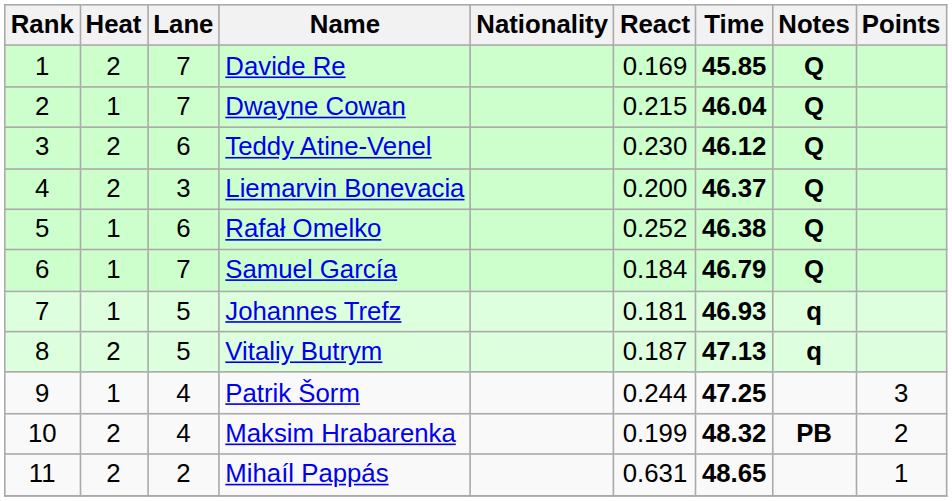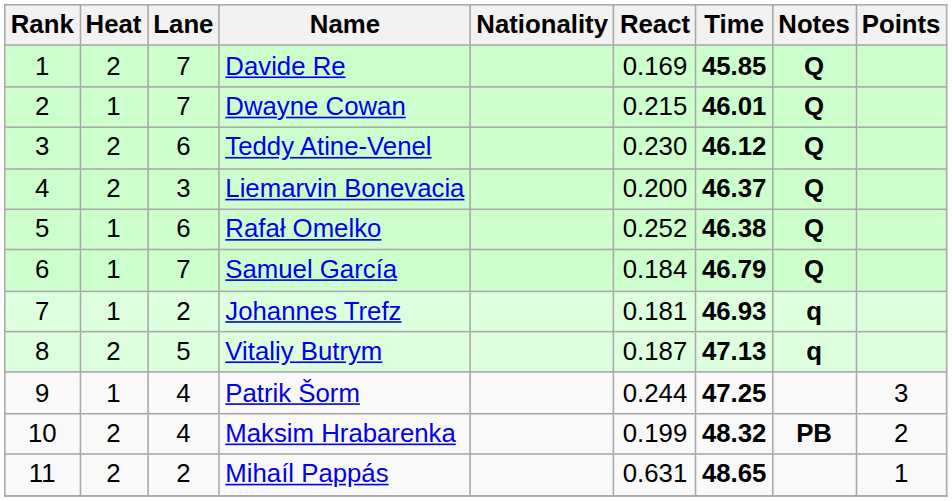 <table class="wikitable sortable" style="text-align:center">
 <tr>
 <th>Rank</th>
 <th>Heat</th>
 <th>Lane</th>
 <th>Name</th>
 <th>Nationality</th>
 <th>React</th>
 <th>Time</th>
 <th>Notes</th>
 <th>Points</th>
 </tr>
 <tr style="background:#cfc;">
 <td>1</td>
 <td>2</td>
 <td>7</td>
 <td align=left><a href='#'>Davide Re</a></td>
 <td align=left></td>
 <td>0.169</td>
 <td><strong>45.85</strong></td>
 <td><strong>Q</strong></td>
 <td></td>
 </tr>
 <tr style="background:#cfc;">
 <td>2</td>
 <td>1</td>
 <td>7</td>
 <td align=left><a href='#'>Dwayne Cowan</a></td>
 <td align=left></td>
 <td>0.215</td>
-<td><strong>46.04</strong></td>
+<td><strong>46.01</strong></td>
 <td><strong>Q</strong></td>
 <td></td>
 </tr>
 <tr style="background:#cfc;">
 <td>3</td>
 <td>2</td>
 <td>6</td>
 <td align=left><a href='#'>Teddy Atine-Venel</a></td>
 <td align=left></td>
 <td>0.230</td>
 <td><strong>46.12</strong></td>
 <td><strong>Q</strong></td>
 <td></td>
 </tr>
 <tr style="background:#cfc;">
 <td>4</td>
 <td>2</td>
 <td>3</td>
 <td align=left><a href='#'>Liemarvin Bonevacia</a></td>
 <td align=left></td>
 <td>0.200</td>
 <td><strong>46.37</strong></td>
 <td><strong>Q</strong></td>
 <td></td>
 </tr>
 <tr style="background:#cfc;">
 <td>5</td>
 <td>1</td>
 <td>6</td>
 <td align=left><a href='#'>Rafał Omelko</a></td>
 <td align=left></td>
 <td>0.252</td>
 <td><strong>46.38</strong></td>
 <td><strong>Q</strong></td>
 <td></td>
 </tr>
 <tr style="background:#cfc;">
 <td>6</td>
 <td>1</td>
 <td>7</td>
 <td align=left><a href='#'>Samuel García</a></td>
 <td align=left></td>
 <td>0.184</td>
 <td><strong>46.79</strong></td>
 <td><strong>Q</strong></td>
 <td></td>
 </tr>
 <tr style="background:#dfd;">
 <td>7</td>
 <td>1</td>
-<td>5</td>
+<td>2</td>
 <td align=left><a href='#'>Johannes Trefz</a></td>
 <td align=left></td>
 <td>0.181</td>
 <td><strong>46.93</strong></td>
 <td><strong>q</strong></td>
 <td></td>
 </tr>
 <tr style="background:#dfd;">
 <td>8</td>
 <td>2</td>
 <td>5</td>
 <td align=left><a href='#'>Vitaliy Butrym</a></td>
 <td align=left></td>
 <td>0.187</td>
 <td><strong>47.13</strong></td>
 <td><strong>q</strong></td>
 <td></td>
 </tr>
 <tr>
 <td>9</td>
 <td>1</td>
 <td>4</td>
 <td align=left><a href='#'>Patrik Šorm</a></td>
 <td align=left></td>
 <td>0.244</td>
 <td><strong>47.25</strong></td>
 <td></td>
 <td>3</td>
 </tr>
 <tr>
 <td>10</td>
 <td>2</td>
 <td>4</td>
 <td align=left><a href='#'>Maksim Hrabarenka</a></td>
 <td align=left></td>
 <td>0.199</td>
 <td><strong>48.32</strong></td>
 <td><strong>PB</strong></td>
 <td>2</td>
 </tr>
 <tr>
 <td>11</td>
 <td>2</td>
 <td>2</td>
 <td align=left><a href='#'>Mihaíl Pappás</a></td>
 <td align=left></td>
 <td>0.631</td>
 <td><strong>48.65</strong></td>
 <td></td>
 <td>1</td>
 </tr>
 <tr>
 </tr>
 </table>
